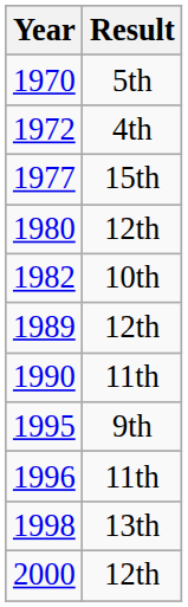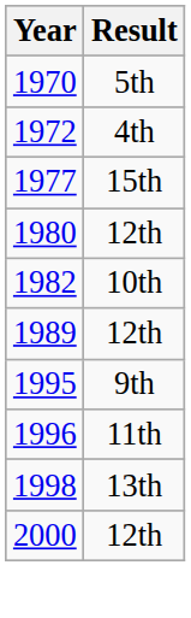 <table class="wikitable" style="text-align:center">
 <tr>
 <th>Year</th>
 <th>Result</th>
 </tr>
 <tr>
 <td><a href='#'>1970</a></td>
 <td>5th</td>
 </tr>
 <tr>
 <td><a href='#'>1972</a></td>
 <td>4th</td>
 </tr>
 <tr>
 <td><a href='#'>1977</a></td>
 <td>15th</td>
 </tr>
 <tr>
 <td><a href='#'>1980</a></td>
 <td>12th</td>
 </tr>
 <tr>
 <td><a href='#'>1982</a></td>
 <td>10th</td>
 </tr>
 <tr>
 <td><a href='#'>1989</a></td>
 <td>12th</td>
 </tr>
 <tr>
-<td><a href='#'>1990</a></td>
-<td>11th</td>
-</tr>
-<tr>
 <td><a href='#'>1995</a></td>
 <td>9th</td>
 </tr>
 <tr>
 <td><a href='#'>1996</a></td>
 <td>11th</td>
 </tr>
 <tr>
 <td><a href='#'>1998</a></td>
 <td>13th</td>
 </tr>
 <tr>
 <td><a href='#'>2000</a></td>
 <td>12th</td>
 </tr>
 </table>
